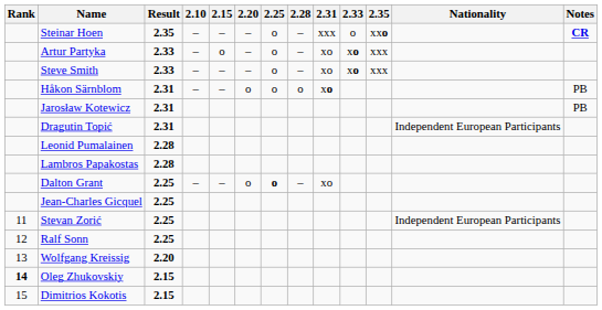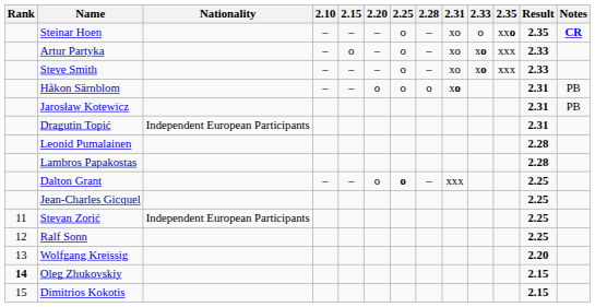 <table class="wikitable sortable" style="text-align:center">
 <tr>
 <th>Rank</th>
 <th>Name</th>
-<th>Result</th>
+<th>Nationality</th>
 <th>2.10</th>
 <th>2.15</th>
 <th>2.20</th>
 <th>2.25</th>
 <th>2.28</th>
 <th>2.31</th>
 <th>2.33</th>
 <th>2.35</th>
-<th>Nationality</th>
+<th>Result</th>
 <th>Notes</th>
 </tr>
 <tr>
 <td></td>
 <td align=left><a href='#'>Steinar Hoen</a></td>
-<td><strong>2.35</strong></td>
+<td align=left></td>
 <td>–</td>
 <td>–</td>
 <td>–</td>
 <td>o</td>
 <td>–</td>
-<td>xxx</td>
+<td>xo</td>
 <td>o</td>
 <td>xx<strong>o</strong></td>
-<td align=left></td>
+<td><strong>2.35</strong></td>
 <td><strong><a href='#'>CR</a></strong></td>
 </tr>
 <tr>
 <td></td>
 <td align=left><a href='#'>Artur Partyka</a></td>
-<td><strong>2.33</strong></td>
+<td align=left></td>
 <td>–</td>
 <td>o</td>
 <td>–</td>
 <td>o</td>
 <td>–</td>
 <td>xo</td>
 <td>x<strong>o</strong></td>
 <td>xxx</td>
-<td align=left></td>
+<td><strong>2.33</strong></td>
 <td></td>
 </tr>
 <tr>
 <td></td>
 <td align=left><a href='#'>Steve Smith</a></td>
-<td><strong>2.33</strong></td>
+<td align=left></td>
 <td>–</td>
 <td>–</td>
 <td>–</td>
 <td>o</td>
 <td>–</td>
 <td>xo</td>
 <td>x<strong>o</strong></td>
 <td>xxx</td>
-<td align=left></td>
+<td><strong>2.33</strong></td>
 <td></td>
 </tr>
 <tr>
 <td></td>
 <td align=left><a href='#'>Håkon Särnblom</a></td>
-<td><strong>2.31</strong></td>
+<td align=left></td>
 <td>–</td>
 <td>–</td>
 <td>o</td>
 <td>o</td>
 <td>o</td>
 <td>x<strong>o</strong></td>
 <td></td>
 <td></td>
-<td align=left></td>
+<td><strong>2.31</strong></td>
 <td>PB</td>
 </tr>
 <tr>
 <td></td>
 <td align=left><a href='#'>Jarosław Kotewicz</a></td>
-<td><strong>2.31</strong></td>
+<td align=left></td>
 <td></td>
 <td></td>
 <td></td>
 <td></td>
 <td></td>
 <td></td>
 <td></td>
 <td></td>
-<td align=left></td>
+<td><strong>2.31</strong></td>
 <td>PB</td>
 </tr>
 <tr>
 <td></td>
 <td align=left><a href='#'>Dragutin Topić</a></td>
-<td><strong>2.31</strong></td>
+<td align=left>Independent European Participants</td>
 <td></td>
 <td></td>
 <td></td>
 <td></td>
 <td></td>
 <td></td>
 <td></td>
 <td></td>
-<td align=left>Independent European Participants</td>
+<td><strong>2.31</strong></td>
 <td></td>
 </tr>
 <tr>
 <td></td>
 <td align=left><a href='#'>Leonid Pumalainen</a></td>
-<td><strong>2.28</strong></td>
+<td align=left></td>
 <td></td>
 <td></td>
 <td></td>
 <td></td>
 <td></td>
 <td></td>
 <td></td>
 <td></td>
-<td align=left></td>
+<td><strong>2.28</strong></td>
 <td></td>
 </tr>
 <tr>
 <td></td>
 <td align=left><a href='#'>Lambros Papakostas</a></td>
-<td><strong>2.28</strong></td>
+<td align=left></td>
 <td></td>
 <td></td>
 <td></td>
 <td></td>
 <td></td>
 <td></td>
 <td></td>
 <td></td>
-<td align=left></td>
+<td><strong>2.28</strong></td>
 <td></td>
 </tr>
 <tr>
 <td></td>
 <td align=left><a href='#'>Dalton Grant</a></td>
-<td><strong>2.25</strong></td>
+<td align=left></td>
 <td>–</td>
 <td>–</td>
 <td>o</td>
 <td><strong>o</strong></td>
 <td>–</td>
-<td>xo</td>
+<td>xxx</td>
 <td></td>
 <td></td>
-<td align=left></td>
+<td><strong>2.25</strong></td>
 <td></td>
 </tr>
 <tr>
 <td></td>
 <td align=left><a href='#'>Jean-Charles Gicquel</a></td>
-<td><strong>2.25</strong></td>
+<td align=left></td>
 <td></td>
 <td></td>
 <td></td>
 <td></td>
 <td></td>
 <td></td>
 <td></td>
 <td></td>
-<td align=left></td>
+<td><strong>2.25</strong></td>
 <td></td>
 </tr>
 <tr>
 <td>11</td>
 <td align=left><a href='#'>Stevan Zorić</a></td>
-<td><strong>2.25</strong></td>
+<td align=left>Independent European Participants</td>
 <td></td>
 <td></td>
 <td></td>
 <td></td>
 <td></td>
 <td></td>
 <td></td>
 <td></td>
-<td align=left>Independent European Participants</td>
+<td><strong>2.25</strong></td>
 <td></td>
 </tr>
 <tr>
 <td>12</td>
 <td align=left><a href='#'>Ralf Sonn</a></td>
-<td><strong>2.25</strong></td>
+<td align=left></td>
 <td></td>
 <td></td>
 <td></td>
 <td></td>
 <td></td>
 <td></td>
 <td></td>
 <td></td>
-<td align=left></td>
+<td><strong>2.25</strong></td>
 <td></td>
 </tr>
 <tr>
 <td>13</td>
 <td align=left><a href='#'>Wolfgang Kreissig</a></td>
-<td><strong>2.20</strong></td>
+<td align=left></td>
 <td></td>
 <td></td>
 <td></td>
 <td></td>
 <td></td>
 <td></td>
 <td></td>
 <td></td>
-<td align=left></td>
+<td><strong>2.20</strong></td>
 <td></td>
 </tr>
 <tr>
 <td><strong>14</strong></td>
 <td align=left><a href='#'>Oleg Zhukovskiy</a></td>
-<td><strong>2.15</strong></td>
+<td align=left></td>
 <td></td>
 <td></td>
 <td></td>
 <td></td>
 <td></td>
 <td></td>
 <td></td>
 <td></td>
-<td align=left></td>
+<td><strong>2.15</strong></td>
 <td></td>
 </tr>
 <tr>
 <td>15</td>
 <td align=left><a href='#'>Dimitrios Kokotis</a></td>
-<td><strong>2.15</strong></td>
+<td align=left></td>
 <td></td>
 <td></td>
 <td></td>
 <td></td>
 <td></td>
 <td></td>
 <td></td>
 <td></td>
-<td align=left></td>
+<td><strong>2.15</strong></td>
 <td></td>
 </tr>
 </table>
